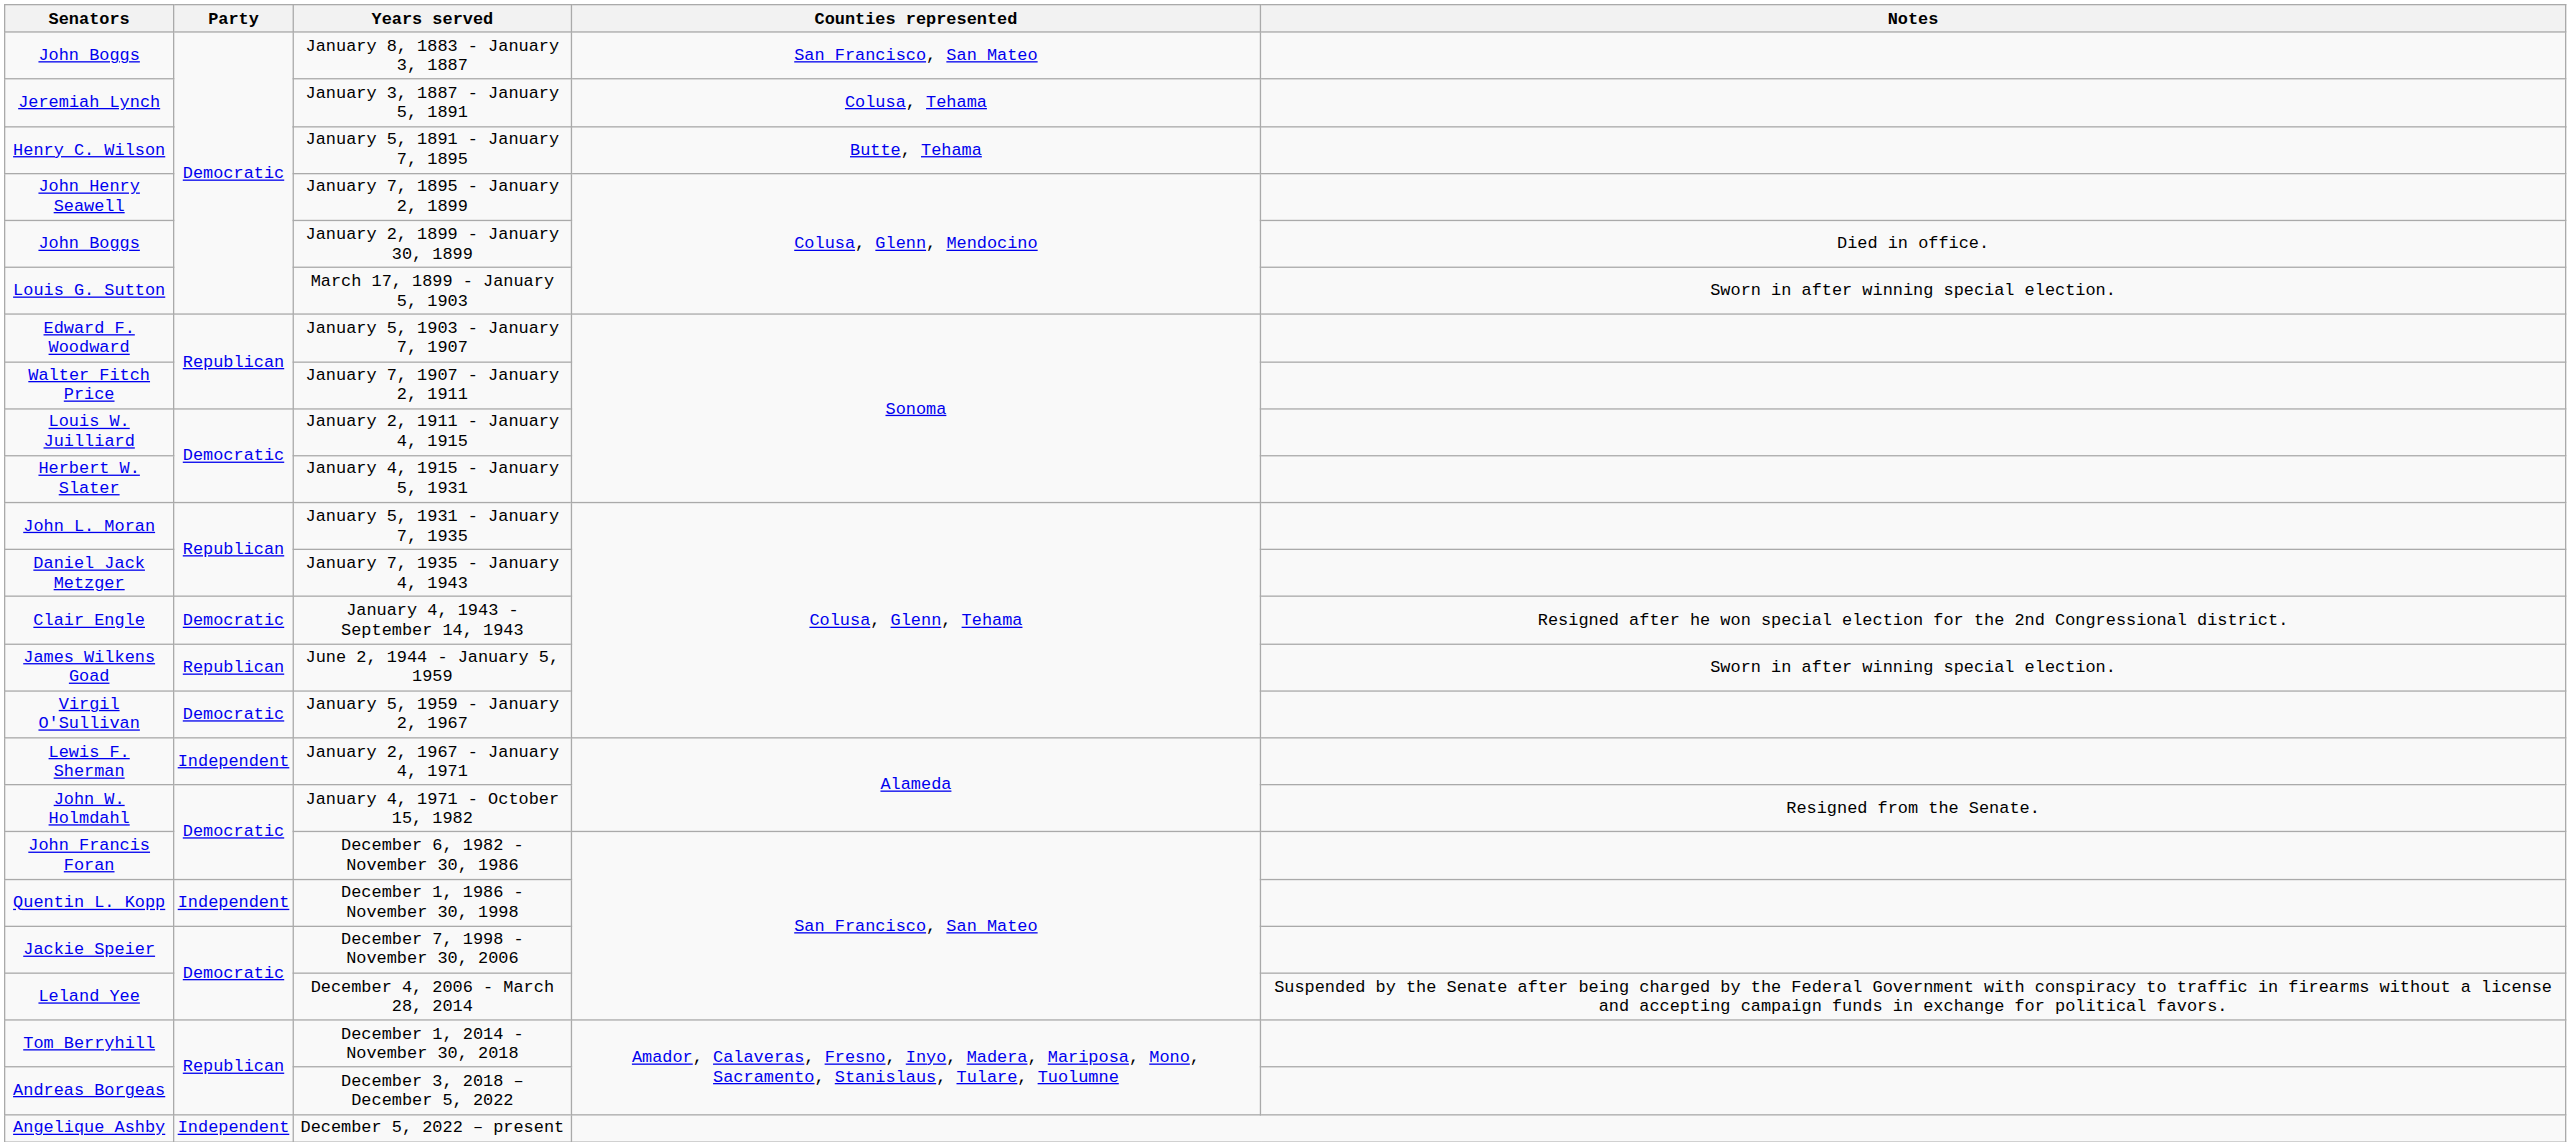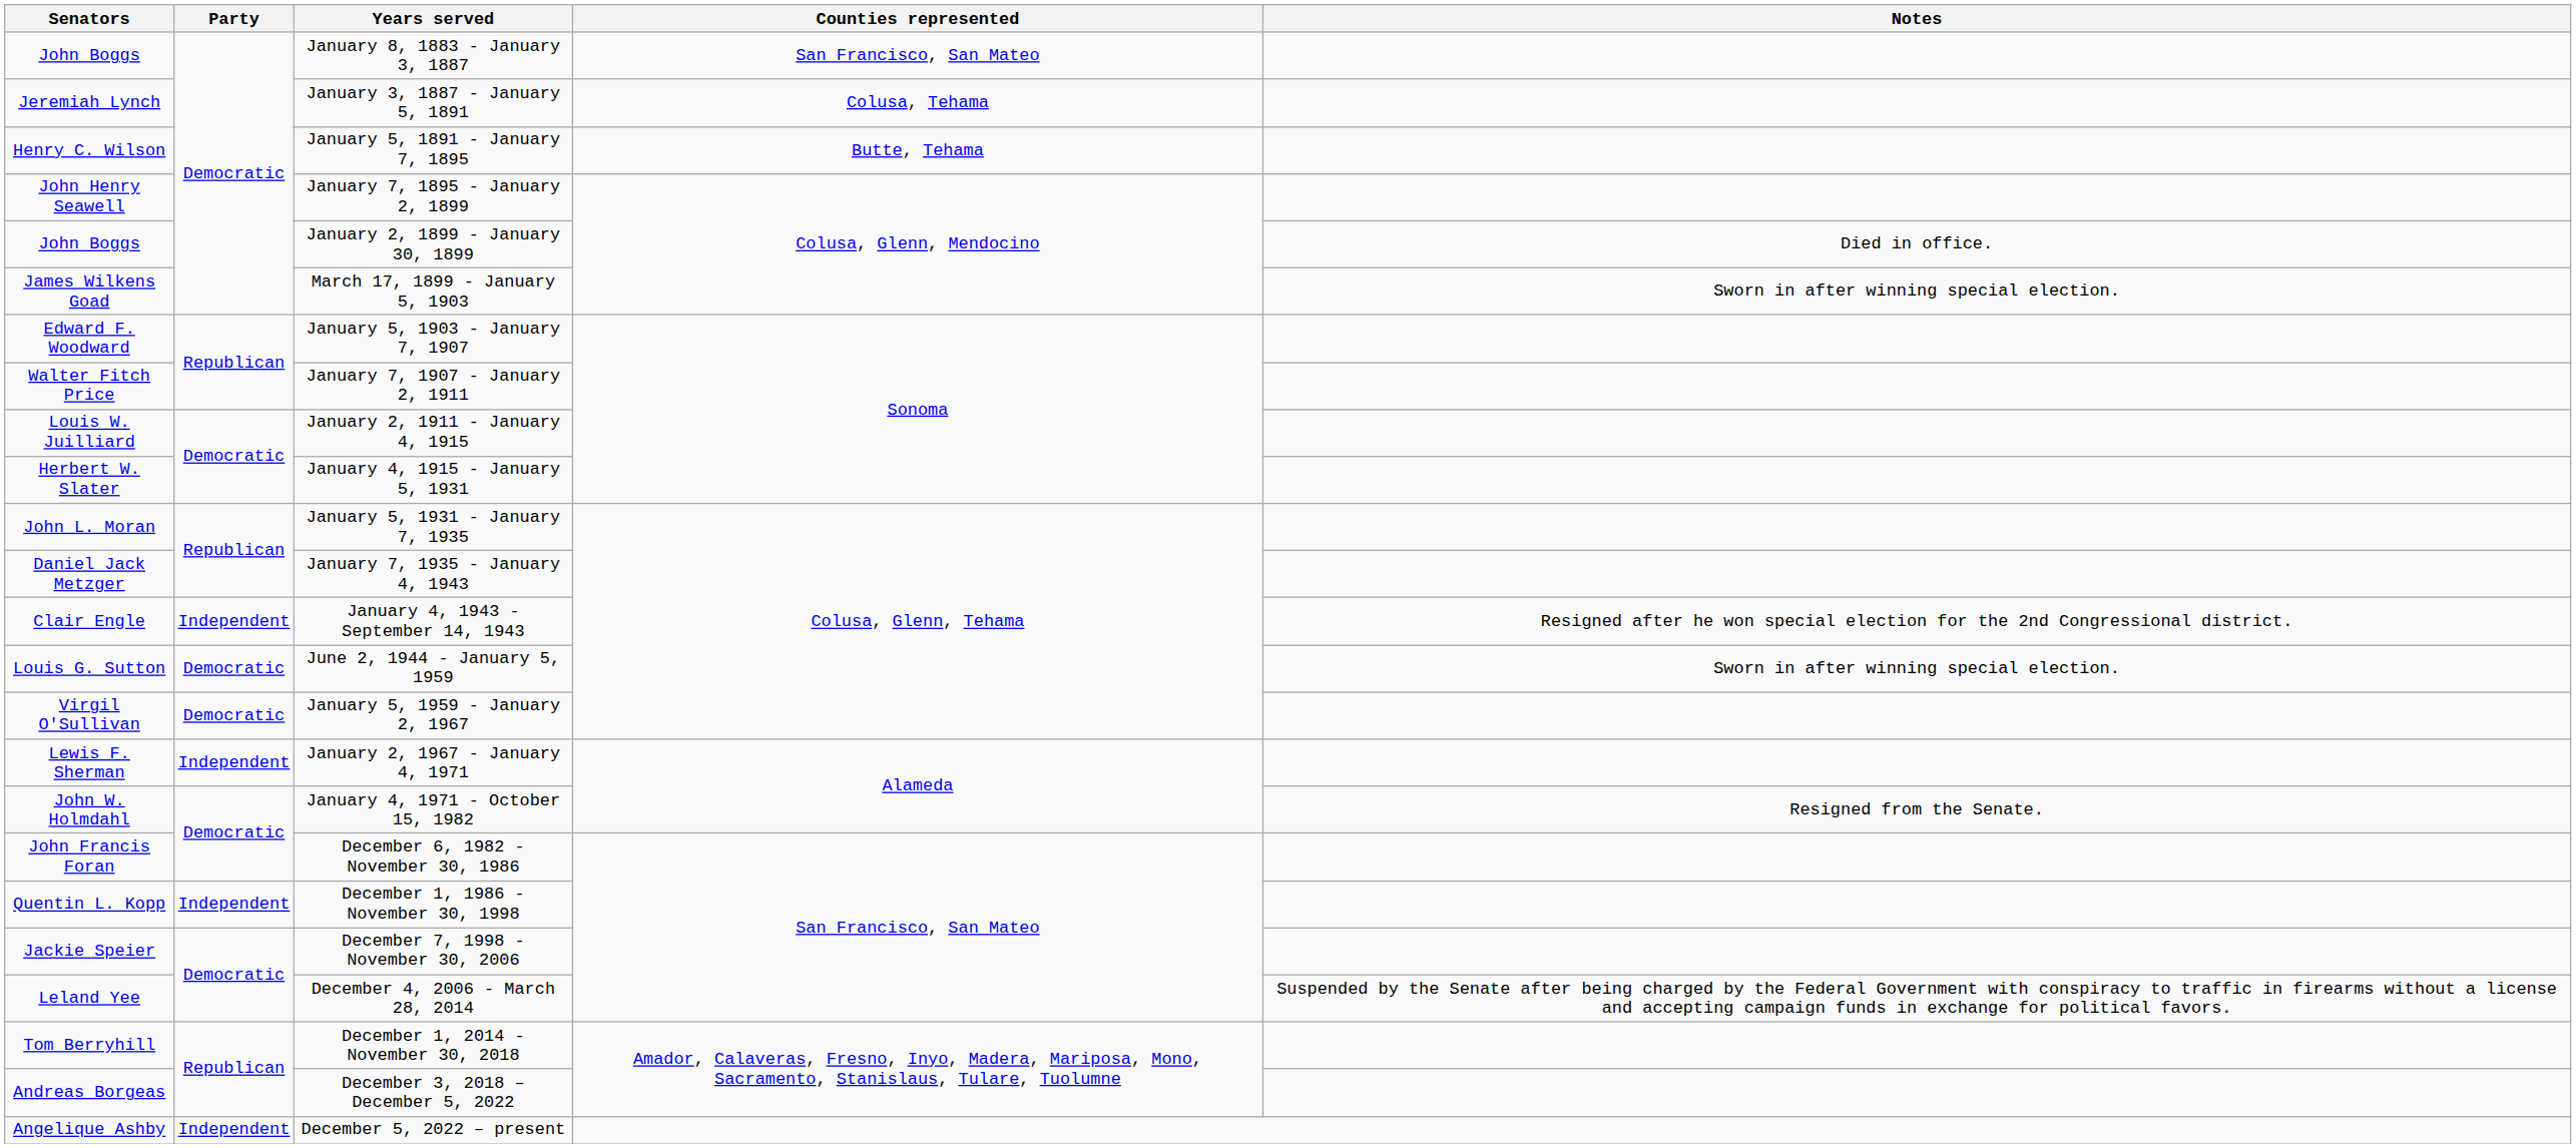 <table class=wikitable style="text-align:center">
 <tr>
 <th>Senators</th>
 <th>Party</th>
 <th>Years served</th>
 <th>Counties represented</th>
 <th>Notes</th>
 </tr>
 <tr>
 <td><a href='#'>John Boggs</a></td>
 <td rowspan=7 ><a href='#'>Democratic</a></td>
 <td>January 8, 1883 - January 3, 1887</td>
 <td><a href='#'>San Francisco</a>, <a href='#'>San Mateo</a></td>
 <td></td>
 </tr>
 <tr>
 <td><a href='#'>Jeremiah Lynch</a></td>
 <td>January 3, 1887 - January 5, 1891</td>
 <td rowspan=2><a href='#'>Colusa</a>, <a href='#'>Tehama</a></td>
 <td></td>
 </tr>
 <tr>
 <td rowspan=2><a href='#'>Henry C. Wilson</a></td>
 <td rowspan=2>January 5, 1891 - January 7, 1895</td>
 <td rowspan=2></td>
 </tr>
 <tr>
 <td><a href='#'>Butte</a>, <a href='#'>Tehama</a></td>
 </tr>
 <tr>
 <td><a href='#'>John Henry Seawell</a></td>
 <td>January 7, 1895 - January 2, 1899</td>
 <td rowspan=3><a href='#'>Colusa</a>, <a href='#'>Glenn</a>, <a href='#'>Mendocino</a></td>
 <td></td>
 </tr>
 <tr>
 <td><a href='#'>John Boggs</a></td>
 <td>January 2, 1899 - January 30, 1899</td>
 <td>Died in office.</td>
 </tr>
 <tr>
-<td><a href='#'>Louis G. Sutton</a></td>
+<td><a href='#'>James Wilkens Goad</a></td>
 <td>March 17, 1899 - January 5, 1903</td>
 <td>Sworn in after winning special election.</td>
 </tr>
 <tr>
 <td><a href='#'>Edward F. Woodward</a></td>
 <td rowspan=2 ><a href='#'>Republican</a></td>
 <td>January 5, 1903 - January 7, 1907</td>
 <td rowspan=4><a href='#'>Sonoma</a></td>
 <td></td>
 </tr>
 <tr>
 <td><a href='#'>Walter Fitch Price</a></td>
 <td>January 7, 1907 - January 2, 1911</td>
 <td></td>
 </tr>
 <tr>
 <td><a href='#'>Louis W. Juilliard</a></td>
 <td rowspan=2 ><a href='#'>Democratic</a></td>
 <td>January 2, 1911 - January 4, 1915</td>
 <td></td>
 </tr>
 <tr>
 <td><a href='#'>Herbert W. Slater</a></td>
 <td>January 4, 1915 - January 5, 1931</td>
 <td></td>
 </tr>
 <tr>
 <td><a href='#'>John L. Moran</a></td>
 <td rowspan=2 ><a href='#'>Republican</a></td>
 <td>January 5, 1931 - January 7, 1935</td>
 <td rowspan=5><a href='#'>Colusa</a>, <a href='#'>Glenn</a>, <a href='#'>Tehama</a></td>
 <td></td>
 </tr>
 <tr>
 <td><a href='#'>Daniel Jack Metzger</a></td>
 <td>January 7, 1935 - January 4, 1943</td>
 <td></td>
 </tr>
 <tr>
 <td><a href='#'>Clair Engle</a></td>
-<td><a href='#'>Democratic</a></td>
+<td><a href='#'>Independent</a></td>
 <td>January 4, 1943 - September 14, 1943</td>
 <td>Resigned after he won special election for the 2nd Congressional district.</td>
 </tr>
 <tr>
-<td><a href='#'>James Wilkens Goad</a></td>
-<td><a href='#'>Republican</a></td>
+<td><a href='#'>Louis G. Sutton</a></td>
+<td><a href='#'>Democratic</a></td>
 <td>June 2, 1944 - January 5, 1959</td>
 <td>Sworn in after winning special election.</td>
 </tr>
 <tr>
 <td><a href='#'>Virgil O'Sullivan</a></td>
 <td><a href='#'>Democratic</a></td>
 <td>January 5, 1959 - January 2, 1967</td>
 <td></td>
 </tr>
 <tr>
 <td><a href='#'>Lewis F. Sherman</a></td>
 <td><a href='#'>Independent</a></td>
 <td>January 2, 1967 - January 4, 1971</td>
 <td rowspan=2><a href='#'>Alameda</a></td>
 <td></td>
 </tr>
 <tr>
 <td><a href='#'>John W. Holmdahl</a></td>
 <td rowspan=2 ><a href='#'>Democratic</a></td>
 <td>January 4, 1971 - October 15, 1982</td>
 <td>Resigned from the Senate.</td>
 </tr>
 <tr>
 <td><a href='#'>John Francis Foran</a></td>
 <td>December 6, 1982 - November 30, 1986</td>
 <td rowspan=4><a href='#'>San Francisco</a>, <a href='#'>San Mateo</a></td>
 <td></td>
 </tr>
 <tr>
 <td><a href='#'>Quentin L. Kopp</a></td>
 <td><a href='#'>Independent</a></td>
 <td>December 1, 1986 - November 30, 1998</td>
 <td></td>
 </tr>
 <tr>
 <td><a href='#'>Jackie Speier</a></td>
 <td rowspan=2 ><a href='#'>Democratic</a></td>
 <td>December 7, 1998 - November 30, 2006</td>
 <td></td>
 </tr>
 <tr>
 <td><a href='#'>Leland Yee</a></td>
 <td>December 4, 2006 - March 28, 2014</td>
 <td>Suspended by the Senate after being charged by the Federal Government with conspiracy to traffic in firearms without a license and accepting campaign funds in exchange for political favors.</td>
 </tr>
 <tr>
 <td><a href='#'>Tom Berryhill</a></td>
 <td rowspan=2 ><a href='#'>Republican</a></td>
 <td>December 1, 2014 - November 30, 2018</td>
 <td rowspan=2><a href='#'>Amador</a>, <a href='#'>Calaveras</a>, <a href='#'>Fresno</a>, <a href='#'>Inyo</a>, <a href='#'>Madera</a>, <a href='#'>Mariposa</a>, <a href='#'>Mono</a>, <a href='#'>Sacramento</a>, <a href='#'>Stanislaus</a>, <a href='#'>Tulare</a>, <a href='#'>Tuolumne</a></td>
 <td></td>
 </tr>
 <tr>
 <td><a href='#'>Andreas Borgeas</a></td>
 <td>December 3, 2018 – December 5, 2022</td>
 <td></td>
 </tr>
 <tr>
 <td><a href='#'>Angelique Ashby</a></td>
 <td><a href='#'>Independent</a></td>
 <td>December 5, 2022 – present</td>
 </tr>
 </table>
